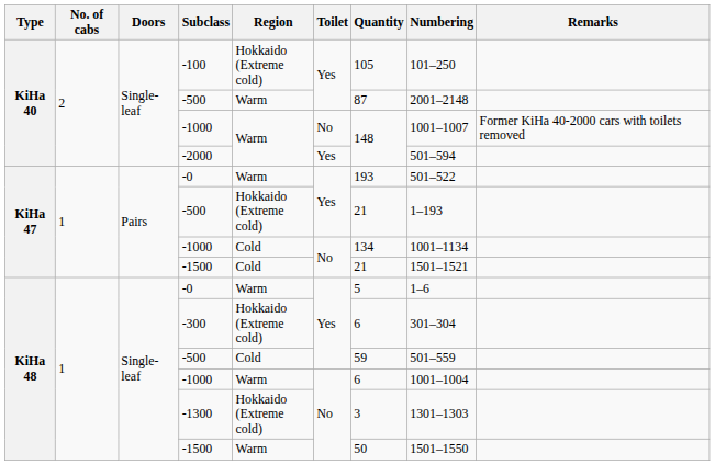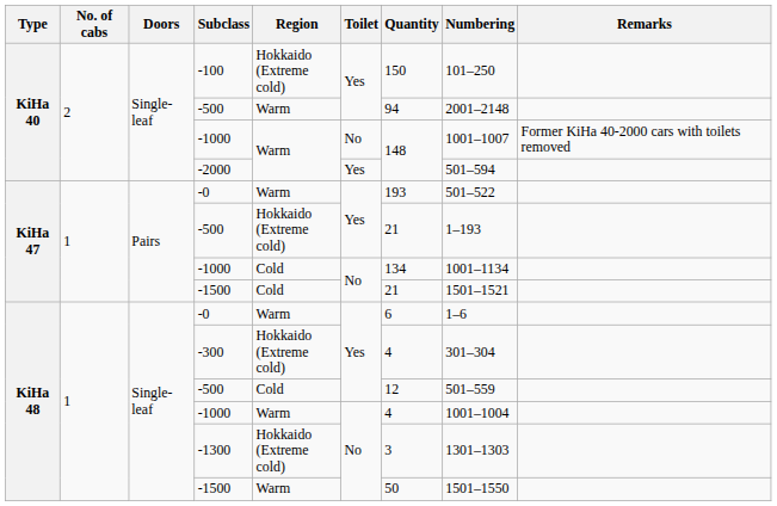 <table class="wikitable">
 <tr>
 <th>Type</th>
 <th>No. of cabs</th>
 <th>Doors</th>
 <th>Subclass</th>
 <th>Region</th>
 <th>Toilet</th>
 <th>Quantity</th>
 <th>Numbering</th>
 <th>Remarks</th>
 </tr>
 <tr>
 <th rowspan="4">KiHa 40</th>
 <td rowspan="4">2</td>
 <td rowspan="4">Single-leaf</td>
 <td>-100</td>
 <td>Hokkaido<br>(Extreme cold)</td>
 <td rowspan="2">Yes</td>
-<td>105</td>
+<td>150</td>
 <td>101–250</td>
 <td></td>
 </tr>
 <tr>
 <td>-500</td>
 <td>Warm</td>
-<td>87</td>
+<td>94</td>
 <td>2001–2148</td>
 <td></td>
 </tr>
 <tr>
 <td>-1000</td>
 <td rowspan="2">Warm</td>
 <td>No</td>
 <td rowspan="2">148</td>
 <td>1001–1007</td>
 <td>Former KiHa 40-2000 cars with toilets removed</td>
 </tr>
 <tr>
 <td>-2000</td>
 <td>Yes</td>
 <td>501–594</td>
 <td></td>
 </tr>
 <tr>
 <th rowspan="4">KiHa 47</th>
 <td rowspan="4">1</td>
 <td rowspan="4">Pairs</td>
 <td>-0</td>
 <td>Warm</td>
 <td rowspan="2">Yes</td>
 <td>193</td>
 <td>501–522</td>
 <td></td>
 </tr>
 <tr>
 <td>-500</td>
 <td>Hokkaido<br>(Extreme cold)</td>
 <td>21</td>
 <td>1–193</td>
 <td></td>
 </tr>
 <tr>
 <td>-1000</td>
 <td>Cold</td>
 <td rowspan="2">No</td>
 <td>134</td>
 <td>1001–1134</td>
 <td></td>
 </tr>
 <tr>
 <td>-1500</td>
 <td>Cold</td>
 <td>21</td>
 <td>1501–1521</td>
 <td></td>
 </tr>
 <tr>
 <th rowspan="6">KiHa 48</th>
 <td rowspan="6">1</td>
 <td rowspan="6">Single-leaf</td>
 <td>-0</td>
 <td>Warm</td>
 <td rowspan="3">Yes</td>
-<td>5</td>
+<td>6</td>
 <td>1–6</td>
 <td></td>
 </tr>
 <tr>
 <td>-300</td>
 <td>Hokkaido<br>(Extreme cold)</td>
-<td>6</td>
+<td>4</td>
 <td>301–304</td>
 <td></td>
 </tr>
 <tr>
 <td>-500</td>
 <td>Cold</td>
-<td>59</td>
+<td>12</td>
 <td>501–559</td>
 <td></td>
 </tr>
 <tr>
 <td>-1000</td>
 <td>Warm</td>
 <td rowspan="3">No</td>
-<td>6</td>
+<td>4</td>
 <td>1001–1004</td>
 <td></td>
 </tr>
 <tr>
 <td>-1300</td>
 <td>Hokkaido<br>(Extreme cold)</td>
 <td>3</td>
 <td>1301–1303</td>
 <td></td>
 </tr>
 <tr>
 <td>-1500</td>
 <td>Warm</td>
 <td>50</td>
 <td>1501–1550</td>
 <td></td>
 </tr>
 </table>
